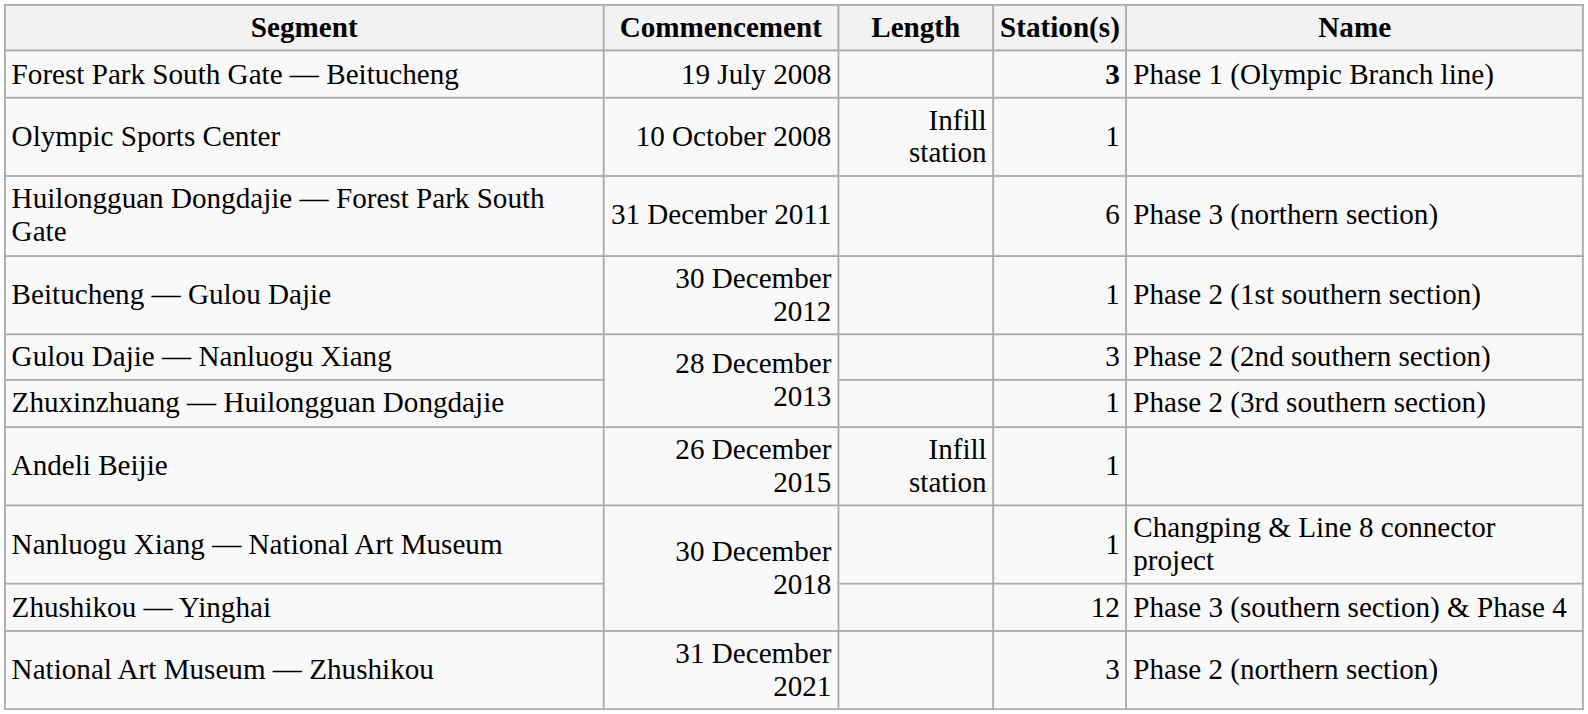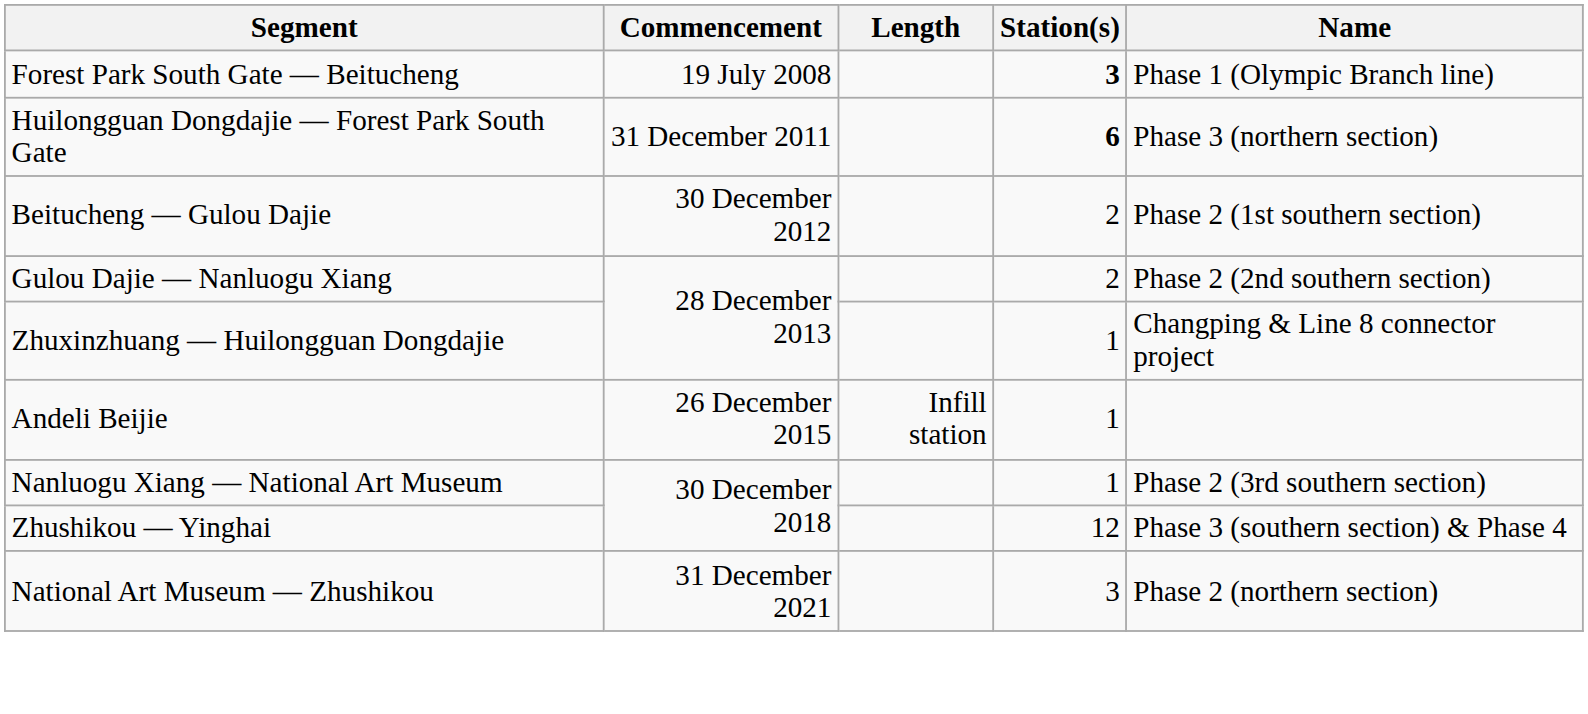 <table class="wikitable" style="border-collapse: collapse; text-align: right;">
 <tr>
 <th>Segment</th>
 <th>Commencement</th>
 <th>Length</th>
 <th>Station(s)</th>
 <th>Name</th>
 </tr>
 <tr>
 <td style="text-align: left;">Forest Park South Gate — Beitucheng</td>
 <td>19 July 2008</td>
 <td></td>
 <td><strong>3</strong></td>
 <td style="text-align: left;">Phase 1 (Olympic Branch line)</td>
 </tr>
 <tr>
-<td style="text-align: left;">Olympic Sports Center</td>
-<td>10 October 2008</td>
-<td>Infill station</td>
-<td>1</td>
-<td style="text-align: left;"></td>
-</tr>
-<tr>
 <td style="text-align: left;">Huilongguan Dongdajie — Forest Park South Gate</td>
 <td>31 December 2011</td>
 <td></td>
-<td>6</td>
+<td><strong>6</strong></td>
 <td style="text-align: left;">Phase 3 (northern section)</td>
 </tr>
 <tr>
 <td style="text-align: left;">Beitucheng — Gulou Dajie</td>
 <td>30 December 2012</td>
 <td></td>
-<td>1</td>
+<td>2</td>
 <td style="text-align: left;">Phase 2 (1st southern section)</td>
 </tr>
 <tr>
 <td style="text-align: left;">Gulou Dajie — Nanluogu Xiang</td>
 <td rowspan="2">28 December 2013</td>
 <td></td>
-<td>3</td>
+<td>2</td>
 <td style="text-align: left;">Phase 2 (2nd southern section)</td>
 </tr>
 <tr>
 <td style="text-align: left;">Zhuxinzhuang — Huilongguan Dongdajie</td>
 <td></td>
 <td>1</td>
-<td style="text-align: left;">Phase 2 (3rd southern section)</td>
+<td style="text-align: left;">Changping & Line 8 connector project</td>
 </tr>
 <tr>
 <td style="text-align: left;">Andeli Beijie</td>
 <td>26 December 2015</td>
 <td>Infill station</td>
 <td>1</td>
 <td style="text-align: left;"></td>
 </tr>
 <tr>
 <td style="text-align: left;">Nanluogu Xiang — National Art Museum</td>
 <td rowspan="2">30 December 2018</td>
 <td></td>
 <td>1</td>
-<td style="text-align: left;">Changping & Line 8 connector project</td>
+<td style="text-align: left;">Phase 2 (3rd southern section)</td>
 </tr>
 <tr>
 <td style="text-align: left;">Zhushikou — Yinghai</td>
 <td></td>
 <td>12</td>
 <td style="text-align: left;">Phase 3 (southern section) & Phase 4</td>
 </tr>
 <tr>
 <td style="text-align: left;">National Art Museum — Zhushikou</td>
 <td>31 December 2021</td>
 <td></td>
 <td>3</td>
 <td style="text-align: left;">Phase 2 (northern section)</td>
 </tr>
 </table>
